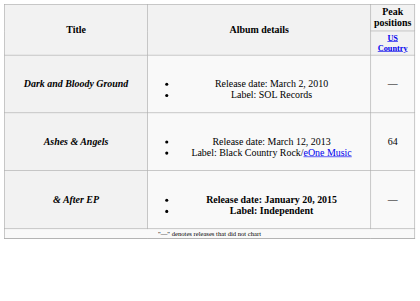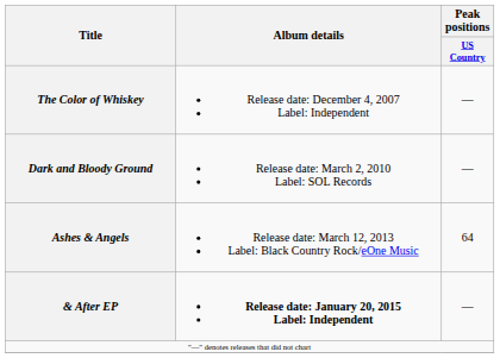 <table class="wikitable plainrowheaders" style="text-align:center;">
 <tr>
 <th rowspan="2" style="width:14em;">Title</th>
 <th rowspan="2" style="width:22em;">Album details</th>
 <th colspan="1">Peak positions</th>
 </tr>
 <tr style="font-size:smaller;">
 <th width="65"><a href='#'>US Country</a></th>
+</tr>
+<tr>
+<th scope="row"><em>The Color of Whiskey</em></th>
+<td><br><ul><li>Release date: December 4, 2007</li><li>Label: Independent</li></ul></td>
+<td>—</td>
 </tr>
 <tr>
 <th scope="row"><em>Dark and Bloody Ground</em></th>
 <td><br><ul><li>Release date: March 2, 2010</li><li>Label: SOL Records</li></ul></td>
 <td>—</td>
 </tr>
 <tr>
 <th scope="row"><em>Ashes & Angels</em></th>
 <td><br><ul><li>Release date: March 12, 2013</li><li>Label: Black Country Rock/<a href='#'>eOne Music</a></li></ul></td>
 <td>64</td>
 </tr>
 <tr>
 <th scope="row"><em>& After EP</em></th>
 <td><strong><br><ul><li>Release date: January 20, 2015</li><li>Label: Independent</li></ul></strong></td>
 <td>—</td>
 </tr>
 <tr>
 <td colspan="3" style="font-size:8pt">"—" denotes releases that did not chart</td>
 </tr>
 <tr>
 </tr>
 </table>
